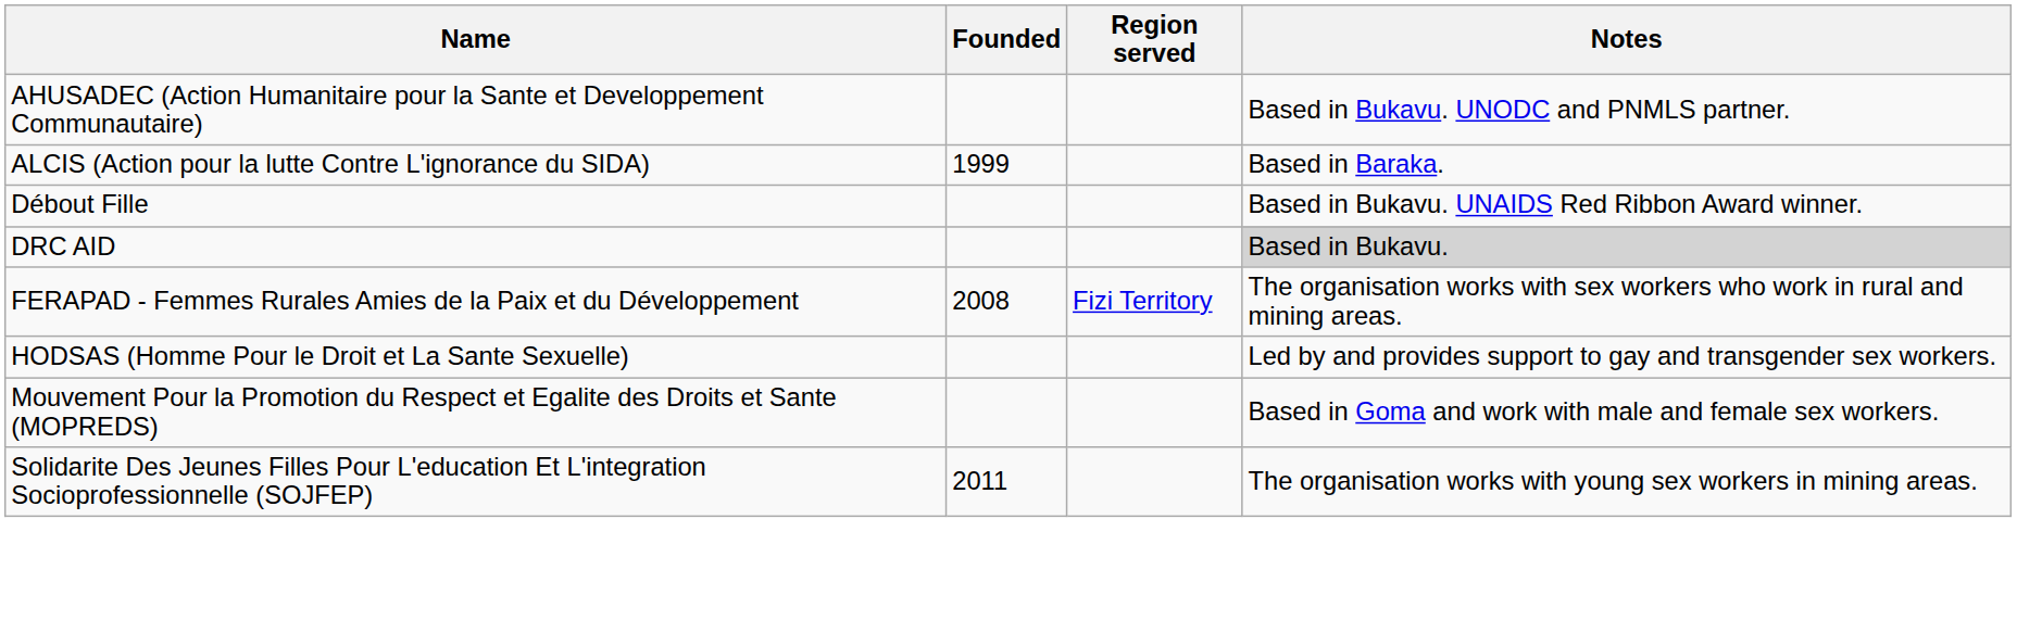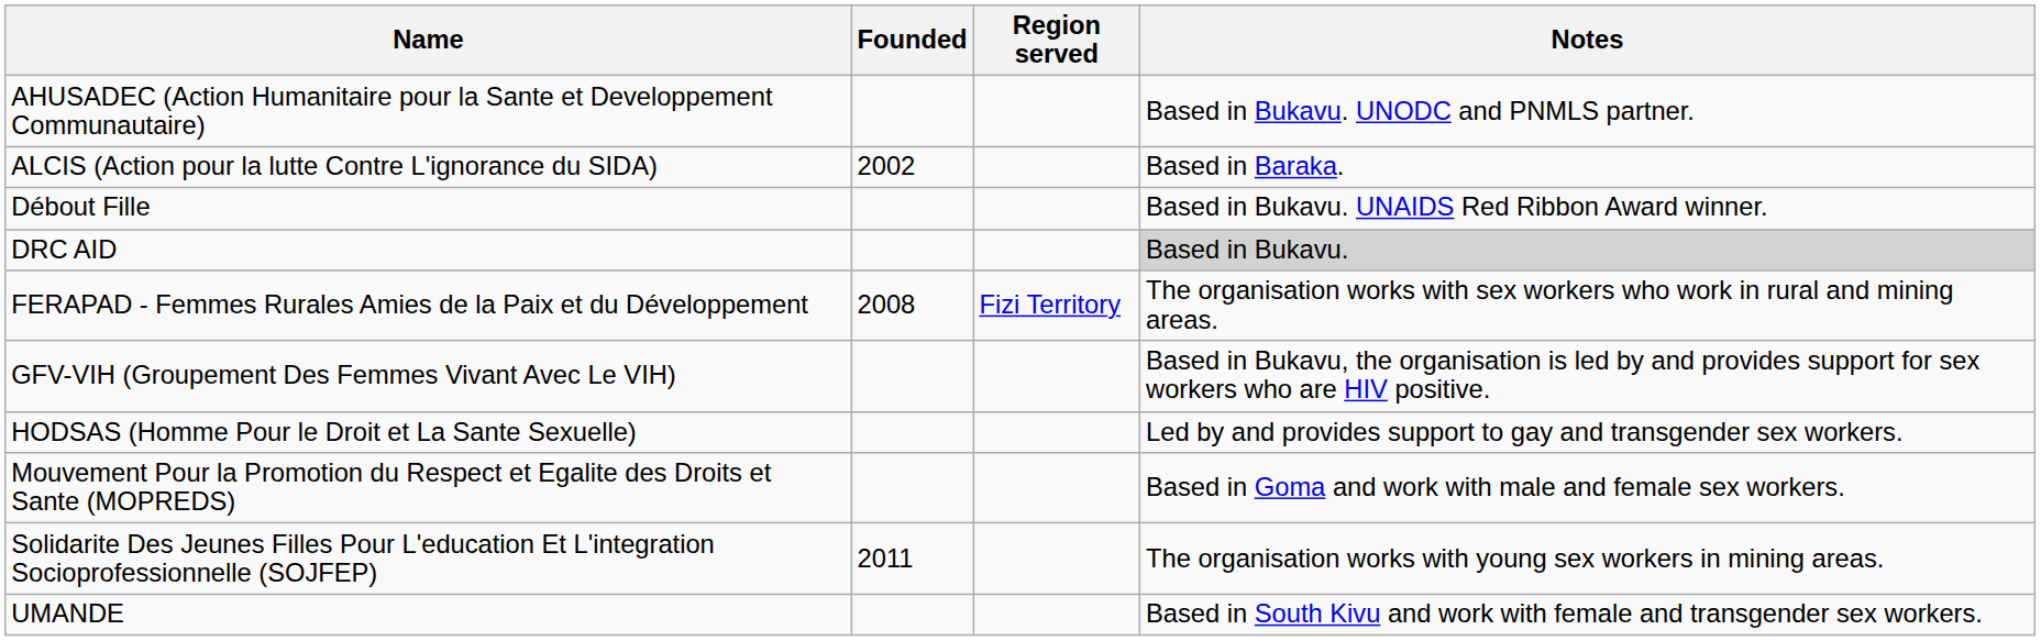 <table class="wikitable sortable">
 <tr>
 <th>Name</th>
 <th>Founded</th>
 <th>Region served</th>
 <th>Notes</th>
 </tr>
 <tr>
 <td>AHUSADEC (Action Humanitaire pour la Sante et Developpement Communautaire)</td>
 <td></td>
 <td></td>
 <td>Based in <a href='#'>Bukavu</a>. <a href='#'>UNODC</a> and PNMLS partner.</td>
 </tr>
 <tr>
 <td>ALCIS (Action pour la lutte Contre L'ignorance du SIDA)</td>
-<td>1999</td>
+<td>2002</td>
 <td></td>
 <td>Based in <a href='#'>Baraka</a>.</td>
 </tr>
 <tr>
 <td>Débout Fille</td>
 <td></td>
 <td></td>
 <td>Based in Bukavu. <a href='#'>UNAIDS</a> Red Ribbon Award winner.</td>
 </tr>
 <tr>
 <td>DRC AID</td>
 <td></td>
 <td></td>
 <td style="background: lightgrey;">Based in Bukavu.</td>
 </tr>
 <tr>
 <td>FERAPAD - Femmes Rurales Amies de la Paix et du Développement</td>
 <td>2008</td>
 <td><a href='#'>Fizi Territory</a></td>
 <td>The organisation works with sex workers who work in rural and mining areas.</td>
 </tr>
 <tr>
+<td>GFV-VIH (Groupement Des Femmes Vivant Avec Le VIH)</td>
+<td></td>
+<td></td>
+<td>Based in Bukavu, the organisation is led by and provides support for sex workers who are <a href='#'>HIV</a> positive.</td>
+</tr>
+<tr>
 <td>HODSAS (Homme Pour le Droit et La Sante Sexuelle)</td>
 <td></td>
 <td></td>
 <td>Led by and provides support to gay and transgender sex workers.</td>
 </tr>
 <tr>
 <td>Mouvement Pour la Promotion du Respect et Egalite des Droits et Sante (MOPREDS)</td>
 <td></td>
 <td></td>
 <td>Based in <a href='#'>Goma</a> and work with male and female sex workers.</td>
 </tr>
 <tr>
 <td>Solidarite Des Jeunes Filles Pour L'education Et L'integration Socioprofessionnelle (SOJFEP)</td>
 <td>2011</td>
 <td></td>
 <td>The organisation works with young sex workers in mining areas.</td>
 </tr>
+<tr>
+<td>UMANDE</td>
+<td></td>
+<td></td>
+<td>Based in <a href='#'>South Kivu</a> and work with female and transgender sex workers.</td>
+</tr>
 </table>
